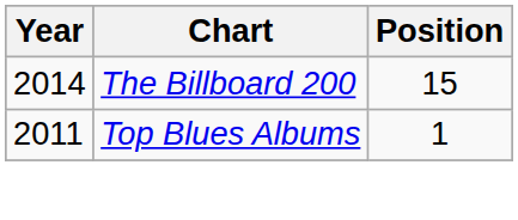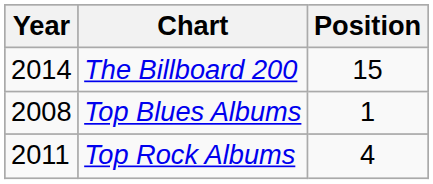 <table class="wikitable">
 <tr>
 <th>Year</th>
 <th>Chart</th>
 <th>Position</th>
 </tr>
 <tr>
 <td>2014</td>
 <td><em><a href='#'>The Billboard 200</a></em></td>
 <td align="center">15</td>
 </tr>
 <tr>
-<td>2011</td>
+<td>2008</td>
 <td><em><a href='#'>Top Blues Albums</a></em></td>
 <td align="center">1</td>
 </tr>
+<tr>
+<td>2011</td>
+<td><em><a href='#'>Top Rock Albums</a></em></td>
+<td align="center">4</td>
+</tr>
 </table>
